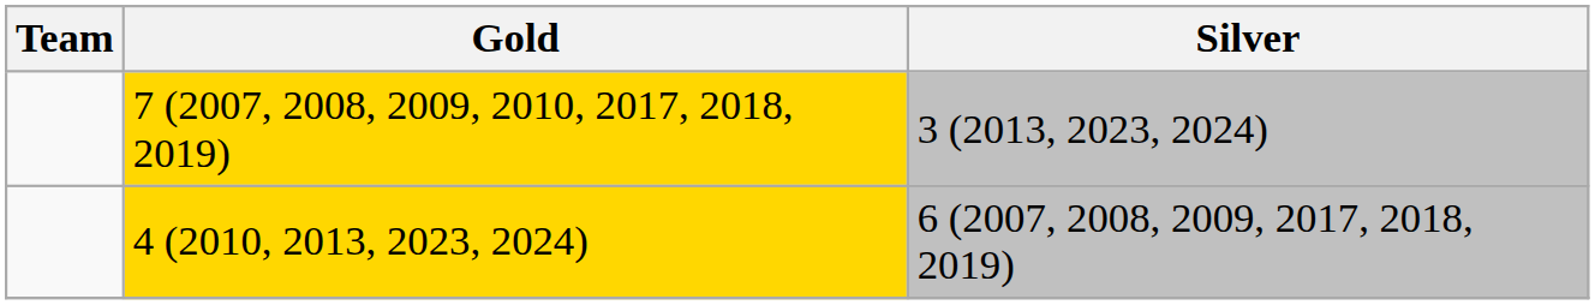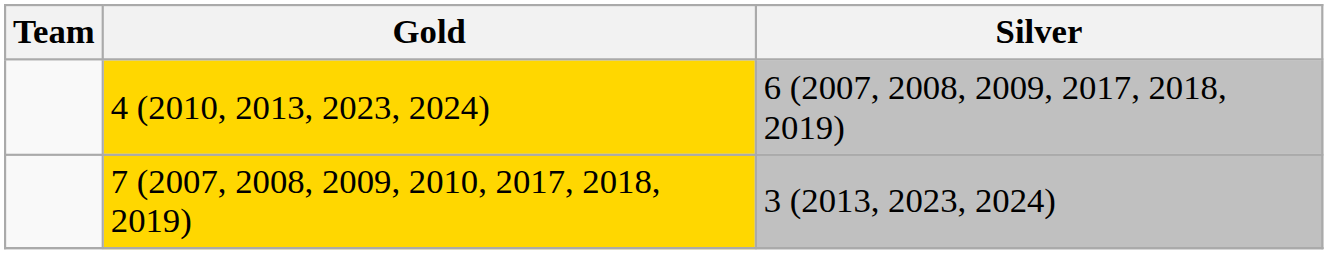 <table class=wikitable>
 <tr>
 <th>Team</th>
 <th>Gold</th>
 <th>Silver</th>
 </tr>
 <tr>
 <td></td>
+<td style=background:gold>4 (2010, 2013, 2023, 2024)</td>
+<td style=background:silver>6 (2007, 2008, 2009, 2017, 2018, 2019)</td>
+</tr>
+<tr>
+<td></td>
 <td style=background:gold>7 (2007, 2008, 2009, 2010, 2017, 2018, 2019)</td>
 <td style=background:silver>3 (2013, 2023, 2024)</td>
 </tr>
 <tr>
-<td></td>
-<td style=background:gold>4 (2010, 2013, 2023, 2024)</td>
-<td style=background:silver>6 (2007, 2008, 2009, 2017, 2018, 2019)</td>
-</tr>
-<tr>
 </tr>
 </table>
